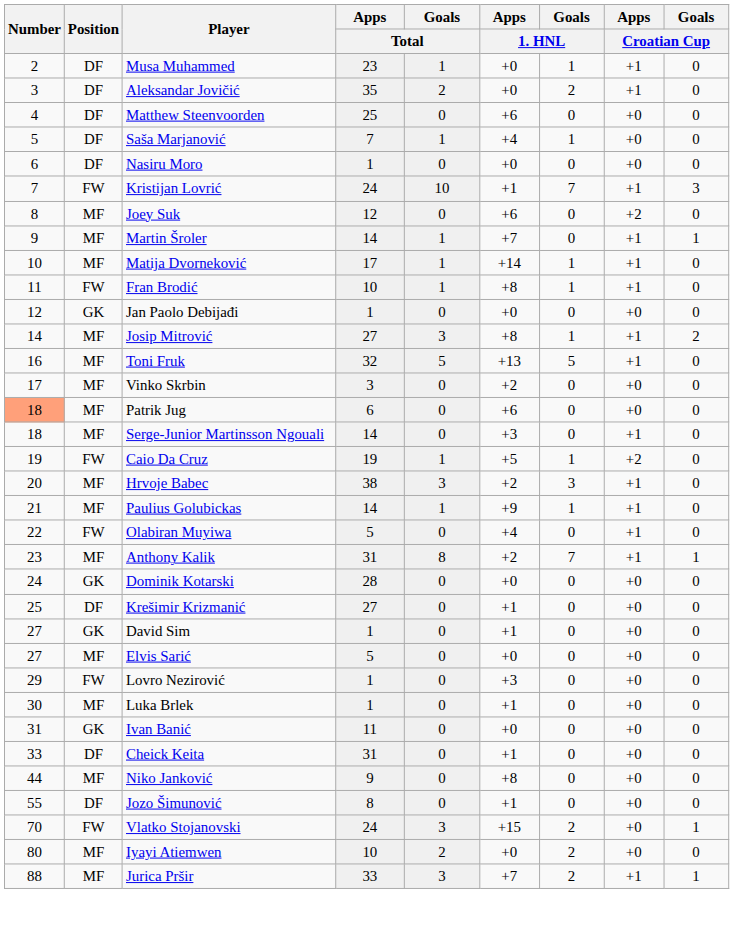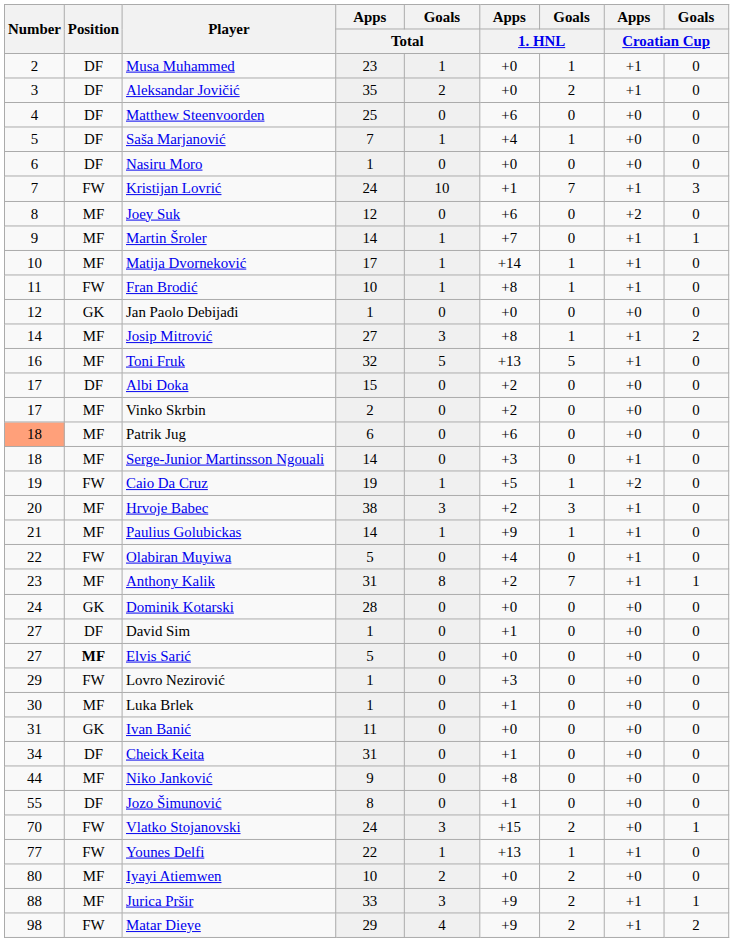 <table class="wikitable sortable" style="font-size: 95%; text-align: center;">
 <tr>
 <th width=40 rowspan="2" align="center">Number</th>
 <th width=40 rowspan="2" align="center">Position</th>
 <th width=210 rowspan="2" align="center">Player</th>
 <th>Apps</th>
 <th>Goals</th>
 <th>Apps</th>
 <th>Goals</th>
 <th>Apps</th>
 <th>Goals</th>
 </tr>
 <tr>
 <th class="unsortable" width=140 colspan="2" align="center">Total</th>
 <th class="unsortable" width=120 colspan="2" align="center"><a href='#'>1. HNL</a></th>
 <th class="unsortable" width=120 colspan="2" align="center"><a href='#'>Croatian Cup</a></th>
 </tr>
 <tr>
 <td>2</td>
 <td>DF</td>
 <td style="text-align:left;"> <a href='#'>Musa Muhammed</a></td>
 <td style="background: #F0F0F0">23</td>
 <td style="background: #F0F0F0">1</td>
 <td>+0</td>
 <td>1</td>
 <td>+1</td>
 <td>0</td>
 </tr>
 <tr>
 <td>3</td>
 <td>DF</td>
 <td style="text-align:left;"> <a href='#'>Aleksandar Jovičić</a></td>
 <td style="background: #F0F0F0">35</td>
 <td style="background: #F0F0F0">2</td>
 <td>+0</td>
 <td>2</td>
 <td>+1</td>
 <td>0</td>
 </tr>
 <tr>
 <td>4</td>
 <td>DF</td>
 <td style="text-align:left;"> <a href='#'>Matthew Steenvoorden</a></td>
 <td style="background: #F0F0F0">25</td>
 <td style="background: #F0F0F0">0</td>
 <td>+6</td>
 <td>0</td>
 <td>+0</td>
 <td>0</td>
 </tr>
 <tr>
 <td>5</td>
 <td>DF</td>
 <td style="text-align:left;"> <a href='#'>Saša Marjanović</a></td>
 <td style="background: #F0F0F0">7</td>
 <td style="background: #F0F0F0">1</td>
 <td>+4</td>
 <td>1</td>
 <td>+0</td>
 <td>0</td>
 </tr>
 <tr>
 <td>6</td>
 <td>DF</td>
 <td style="text-align:left;"> <a href='#'>Nasiru Moro</a></td>
 <td style="background: #F0F0F0">1</td>
 <td style="background: #F0F0F0">0</td>
 <td>+0</td>
 <td>0</td>
 <td>+0</td>
 <td>0</td>
 </tr>
 <tr>
 <td>7</td>
 <td>FW</td>
 <td style="text-align:left;"> <a href='#'>Kristijan Lovrić</a></td>
 <td style="background: #F0F0F0">24</td>
 <td style="background: #F0F0F0">10</td>
 <td>+1</td>
 <td>7</td>
 <td>+1</td>
 <td>3</td>
 </tr>
 <tr>
 <td>8</td>
 <td>MF</td>
 <td style="text-align:left;"> <a href='#'>Joey Suk</a></td>
 <td style="background: #F0F0F0">12</td>
 <td style="background: #F0F0F0">0</td>
 <td>+6</td>
 <td>0</td>
 <td>+2</td>
 <td>0</td>
 </tr>
 <tr>
 <td>9</td>
 <td>MF</td>
 <td style="text-align:left;"> <a href='#'>Martin Šroler</a></td>
 <td style="background: #F0F0F0">14</td>
 <td style="background: #F0F0F0">1</td>
 <td>+7</td>
 <td>0</td>
 <td>+1</td>
 <td>1</td>
 </tr>
 <tr>
 <td>10</td>
 <td>MF</td>
 <td style="text-align:left;"> <a href='#'>Matija Dvorneković</a></td>
 <td style="background: #F0F0F0">17</td>
 <td style="background: #F0F0F0">1</td>
 <td>+14</td>
 <td>1</td>
 <td>+1</td>
 <td>0</td>
 </tr>
 <tr>
 <td>11</td>
 <td>FW</td>
 <td style="text-align:left;"> <a href='#'>Fran Brodić</a></td>
 <td style="background: #F0F0F0">10</td>
 <td style="background: #F0F0F0">1</td>
 <td>+8</td>
 <td>1</td>
 <td>+1</td>
 <td>0</td>
 </tr>
 <tr>
 <td>12</td>
 <td>GK</td>
 <td style="text-align:left;"> Jan Paolo Debijađi</td>
 <td style="background: #F0F0F0">1</td>
 <td style="background: #F0F0F0">0</td>
 <td>+0</td>
 <td>0</td>
 <td>+0</td>
 <td>0</td>
 </tr>
 <tr>
 <td>14</td>
 <td>MF</td>
 <td style="text-align:left;"> <a href='#'>Josip Mitrović</a></td>
 <td style="background: #F0F0F0">27</td>
 <td style="background: #F0F0F0">3</td>
 <td>+8</td>
 <td>1</td>
 <td>+1</td>
 <td>2</td>
 </tr>
 <tr>
 <td>16</td>
 <td>MF</td>
 <td style="text-align:left;"> <a href='#'>Toni Fruk</a></td>
 <td style="background: #F0F0F0">32</td>
 <td style="background: #F0F0F0">5</td>
 <td>+13</td>
 <td>5</td>
 <td>+1</td>
 <td>0</td>
 </tr>
 <tr>
 <td>17</td>
+<td>DF</td>
+<td style="text-align:left;"> <a href='#'>Albi Doka</a></td>
+<td style="background: #F0F0F0">15</td>
+<td style="background: #F0F0F0">0</td>
+<td>+2</td>
+<td>0</td>
+<td>+0</td>
+<td>0</td>
+</tr>
+<tr>
+<td>17</td>
 <td>MF</td>
 <td style="text-align:left;"> Vinko Skrbin</td>
-<td style="background: #F0F0F0">3</td>
+<td style="background: #F0F0F0">2</td>
 <td style="background: #F0F0F0">0</td>
 <td>+2</td>
 <td>0</td>
 <td>+0</td>
 <td>0</td>
 </tr>
 <tr>
 <td style="background: lightsalmon;">18</td>
 <td>MF</td>
 <td style="text-align:left;"> Patrik Jug</td>
 <td style="background: #F0F0F0">6</td>
 <td style="background: #F0F0F0">0</td>
 <td>+6</td>
 <td>0</td>
 <td>+0</td>
 <td>0</td>
 </tr>
 <tr>
 <td>18</td>
 <td>MF</td>
 <td style="text-align:left;"> <a href='#'>Serge-Junior Martinsson Ngouali</a></td>
 <td style="background: #F0F0F0">14</td>
 <td style="background: #F0F0F0">0</td>
 <td>+3</td>
 <td>0</td>
 <td>+1</td>
 <td>0</td>
 </tr>
 <tr>
 <td>19</td>
 <td>FW</td>
 <td style="text-align:left;"> <a href='#'>Caio Da Cruz</a></td>
 <td style="background: #F0F0F0">19</td>
 <td style="background: #F0F0F0">1</td>
 <td>+5</td>
 <td>1</td>
 <td>+2</td>
 <td>0</td>
 </tr>
 <tr>
 <td>20</td>
 <td>MF</td>
 <td style="text-align:left;"> <a href='#'>Hrvoje Babec</a></td>
 <td style="background: #F0F0F0">38</td>
 <td style="background: #F0F0F0">3</td>
 <td>+2</td>
 <td>3</td>
 <td>+1</td>
 <td>0</td>
 </tr>
 <tr>
 <td>21</td>
 <td>MF</td>
 <td style="text-align:left;"> <a href='#'>Paulius Golubickas</a></td>
 <td style="background: #F0F0F0">14</td>
 <td style="background: #F0F0F0">1</td>
 <td>+9</td>
 <td>1</td>
 <td>+1</td>
 <td>0</td>
 </tr>
 <tr>
 <td>22</td>
 <td>FW</td>
 <td style="text-align:left;"> <a href='#'>Olabiran Muyiwa</a></td>
 <td style="background: #F0F0F0">5</td>
 <td style="background: #F0F0F0">0</td>
 <td>+4</td>
 <td>0</td>
 <td>+1</td>
 <td>0</td>
 </tr>
 <tr>
 <td>23</td>
 <td>MF</td>
 <td style="text-align:left;"> <a href='#'>Anthony Kalik</a></td>
 <td style="background: #F0F0F0">31</td>
 <td style="background: #F0F0F0">8</td>
 <td>+2</td>
 <td>7</td>
 <td>+1</td>
 <td>1</td>
 </tr>
 <tr>
 <td>24</td>
 <td>GK</td>
 <td style="text-align:left;"> <a href='#'>Dominik Kotarski</a></td>
 <td style="background: #F0F0F0">28</td>
 <td style="background: #F0F0F0">0</td>
 <td>+0</td>
 <td>0</td>
 <td>+0</td>
 <td>0</td>
 </tr>
 <tr>
-<td>25</td>
+<td>27</td>
 <td>DF</td>
-<td style="text-align:left;"> <a href='#'>Krešimir Krizmanić</a></td>
-<td style="background: #F0F0F0">27</td>
-<td style="background: #F0F0F0">0</td>
-<td>+1</td>
-<td>0</td>
-<td>+0</td>
-<td>0</td>
-</tr>
-<tr>
-<td>27</td>
-<td>GK</td>
 <td style="text-align:left;"> David Sim</td>
 <td style="background: #F0F0F0">1</td>
 <td style="background: #F0F0F0">0</td>
 <td>+1</td>
 <td>0</td>
 <td>+0</td>
 <td>0</td>
 </tr>
 <tr>
 <td>27</td>
-<td>MF</td>
+<td><strong>MF</strong></td>
 <td style="text-align:left;"> <a href='#'>Elvis Sarić</a></td>
 <td style="background: #F0F0F0">5</td>
 <td style="background: #F0F0F0">0</td>
 <td>+0</td>
 <td>0</td>
 <td>+0</td>
 <td>0</td>
 </tr>
 <tr>
 <td>29</td>
 <td>FW</td>
 <td style="text-align:left;"> Lovro Nezirović</td>
 <td style="background: #F0F0F0">1</td>
 <td style="background: #F0F0F0">0</td>
 <td>+3</td>
 <td>0</td>
 <td>+0</td>
 <td>0</td>
 </tr>
 <tr>
 <td>30</td>
 <td>MF</td>
 <td style="text-align:left;"> Luka Brlek</td>
 <td style="background: #F0F0F0">1</td>
 <td style="background: #F0F0F0">0</td>
 <td>+1</td>
 <td>0</td>
 <td>+0</td>
 <td>0</td>
 </tr>
 <tr>
 <td>31</td>
 <td>GK</td>
 <td style="text-align:left;"> <a href='#'>Ivan Banić</a></td>
 <td style="background: #F0F0F0">11</td>
 <td style="background: #F0F0F0">0</td>
 <td>+0</td>
 <td>0</td>
 <td>+0</td>
 <td>0</td>
 </tr>
 <tr>
-<td>33</td>
+<td>34</td>
 <td>DF</td>
 <td style="text-align:left;"> <a href='#'>Cheick Keita</a></td>
 <td style="background: #F0F0F0">31</td>
 <td style="background: #F0F0F0">0</td>
 <td>+1</td>
 <td>0</td>
 <td>+0</td>
 <td>0</td>
 </tr>
 <tr>
 <td>44</td>
 <td>MF</td>
 <td style="text-align:left;"> <a href='#'>Niko Janković</a></td>
 <td style="background: #F0F0F0">9</td>
 <td style="background: #F0F0F0">0</td>
 <td>+8</td>
 <td>0</td>
 <td>+0</td>
 <td>0</td>
 </tr>
 <tr>
 <td>55</td>
 <td>DF</td>
 <td style="text-align:left;"> <a href='#'>Jozo Šimunović</a></td>
 <td style="background: #F0F0F0">8</td>
 <td style="background: #F0F0F0">0</td>
 <td>+1</td>
 <td>0</td>
 <td>+0</td>
 <td>0</td>
 </tr>
 <tr>
 <td>70</td>
 <td>FW</td>
 <td style="text-align:left;"> <a href='#'>Vlatko Stojanovski</a></td>
 <td style="background: #F0F0F0">24</td>
 <td style="background: #F0F0F0">3</td>
 <td>+15</td>
 <td>2</td>
 <td>+0</td>
 <td>1</td>
 </tr>
 <tr>
+<td>77</td>
+<td>FW</td>
+<td style="text-align:left;"> <a href='#'>Younes Delfi</a></td>
+<td style="background: #F0F0F0">22</td>
+<td style="background: #F0F0F0">1</td>
+<td>+13</td>
+<td>1</td>
+<td>+1</td>
+<td>0</td>
+</tr>
+<tr>
 <td>80</td>
 <td>MF</td>
 <td style="text-align:left;"> <a href='#'>Iyayi Atiemwen</a></td>
 <td style="background: #F0F0F0">10</td>
 <td style="background: #F0F0F0">2</td>
 <td>+0</td>
 <td>2</td>
 <td>+0</td>
 <td>0</td>
 </tr>
 <tr>
 <td>88</td>
 <td>MF</td>
 <td style="text-align:left;"> <a href='#'>Jurica Pršir</a></td>
 <td style="background: #F0F0F0">33</td>
 <td style="background: #F0F0F0">3</td>
-<td>+7</td>
+<td>+9</td>
 <td>2</td>
 <td>+1</td>
 <td>1</td>
 </tr>
+<tr>
+<td>98</td>
+<td>FW</td>
+<td style="text-align:left;"> <a href='#'>Matar Dieye</a></td>
+<td style="background: #F0F0F0">29</td>
+<td style="background: #F0F0F0">4</td>
+<td>+9</td>
+<td>2</td>
+<td>+1</td>
+<td>2</td>
+</tr>
 </table>
